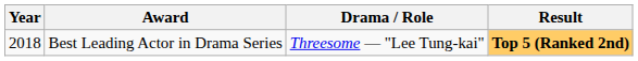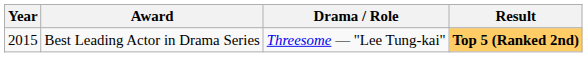 <table class="wikitable sortable">
 <tr>
 <th>Year</th>
 <th>Award</th>
 <th>Drama / Role</th>
 <th>Result</th>
 </tr>
 <tr>
-<td>2018</td>
+<td>2015</td>
 <td>Best Leading Actor in Drama Series</td>
 <td><em><a href='#'>Threesome</a></em> — "Lee Tung-kai"</td>
 <td style="background-color:#ffcc66; text-align:center;"><strong>Top 5 (Ranked 2nd)</strong></td>
 </tr>
 </table>
